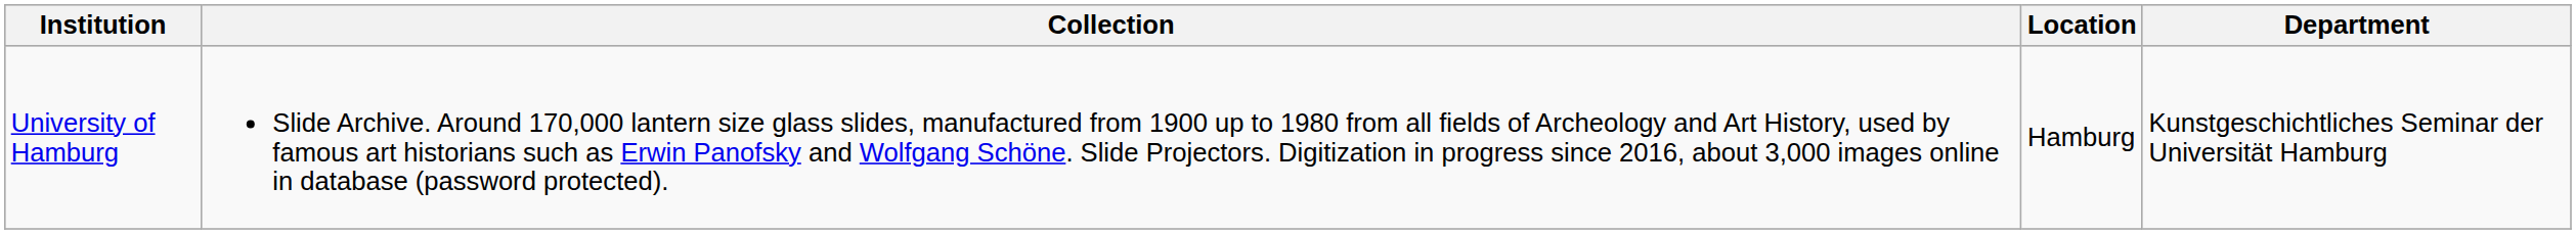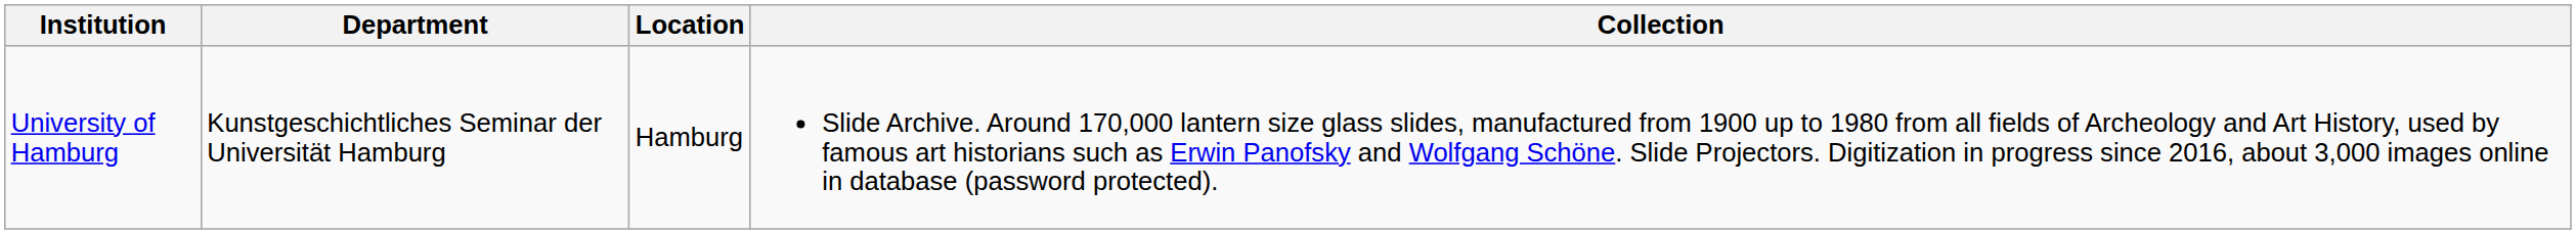 <table class="wikitable sortable">
 <tr>
 <th>Institution</th>
+<th>Department</th>
+<th>Location</th>
 <th>Collection</th>
-<th>Location</th>
-<th>Department</th>
 </tr>
 <tr>
 <td><a href='#'>University of Hamburg</a></td>
+<td>Kunstgeschichtliches Seminar der Universität Hamburg</td>
+<td>Hamburg</td>
 <td><br><ul><li>Slide Archive. Around 170,000 lantern size glass slides, manufactured from 1900 up to 1980 from all fields of Archeology and Art History, used by famous art historians such as <a href='#'>Erwin Panofsky</a> and <a href='#'>Wolfgang Schöne</a>. Slide Projectors. Digitization in progress since 2016, about 3,000 images online in  database (password protected).</li></ul></td>
-<td>Hamburg</td>
-<td>Kunstgeschichtliches Seminar der Universität Hamburg</td>
 </tr>
 </table>
